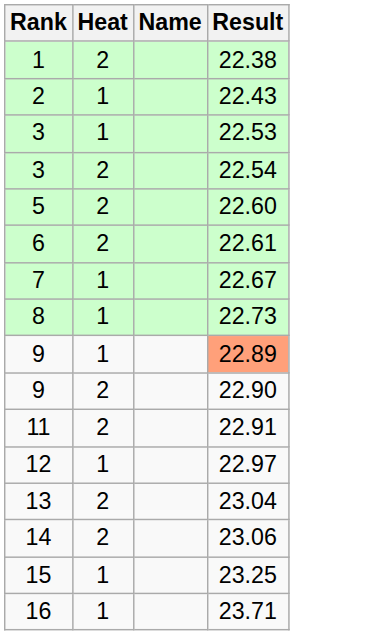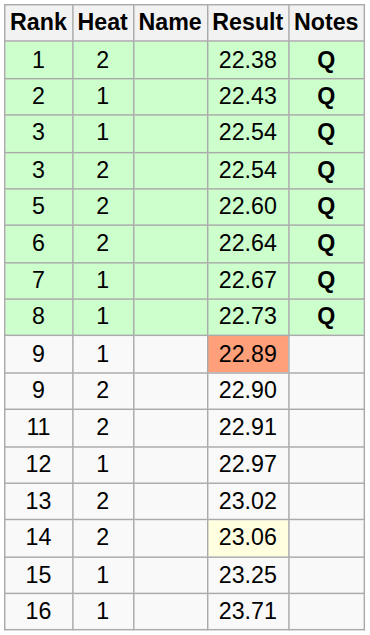 <table class="sortable wikitable">
 <tr>
 <th>Rank</th>
 <th>Heat</th>
 <th>Name</th>
 <th>Result</th>
+<th>Notes</th>
 </tr>
 <tr style="background:#ccffcc;" align="center">
 <td>1</td>
 <td>2</td>
 <td align="left"></td>
 <td>22.38</td>
+<td><strong>Q</strong></td>
 </tr>
 <tr style="background:#ccffcc;" align="center">
 <td>2</td>
 <td>1</td>
 <td align="left"></td>
 <td>22.43</td>
+<td><strong>Q</strong></td>
 </tr>
 <tr style="background:#ccffcc;" align="center">
 <td>3</td>
 <td>1</td>
 <td align="left"></td>
-<td>22.53</td>
+<td>22.54</td>
+<td><strong>Q</strong></td>
 </tr>
 <tr style="background:#ccffcc;" align="center">
 <td>3</td>
 <td>2</td>
 <td align="left"></td>
 <td>22.54</td>
+<td><strong>Q</strong></td>
 </tr>
 <tr style="background:#ccffcc;" align="center">
 <td>5</td>
 <td>2</td>
 <td align="left"></td>
 <td>22.60</td>
+<td><strong>Q</strong></td>
 </tr>
 <tr style="background:#ccffcc;" align="center">
 <td>6</td>
 <td>2</td>
 <td align="left"></td>
-<td>22.61</td>
+<td>22.64</td>
+<td><strong>Q</strong></td>
 </tr>
 <tr style="background:#ccffcc;" align="center">
 <td>7</td>
 <td>1</td>
 <td align="left"></td>
 <td>22.67</td>
+<td><strong>Q</strong></td>
 </tr>
 <tr style="background:#ccffcc;" align="center">
 <td>8</td>
 <td>1</td>
 <td align="left"></td>
 <td>22.73</td>
+<td><strong>Q</strong></td>
 </tr>
 <tr align="center">
 <td>9</td>
 <td>1</td>
 <td align="left"></td>
 <td style="background: lightsalmon;">22.89</td>
+<td></td>
 </tr>
 <tr align="center">
 <td>9</td>
 <td>2</td>
 <td align="left"></td>
 <td>22.90</td>
+<td></td>
 </tr>
 <tr align="center">
 <td>11</td>
 <td>2</td>
 <td align="left"></td>
 <td>22.91</td>
+<td></td>
 </tr>
 <tr align="center">
 <td>12</td>
 <td>1</td>
 <td align="left"></td>
 <td>22.97</td>
+<td></td>
 </tr>
 <tr align="center">
 <td>13</td>
 <td>2</td>
 <td align="left"></td>
-<td>23.04</td>
+<td>23.02</td>
+<td></td>
 </tr>
 <tr align="center">
 <td>14</td>
 <td>2</td>
 <td align="left"></td>
-<td>23.06</td>
+<td style="background: lightyellow;">23.06</td>
+<td></td>
 </tr>
 <tr align="center">
 <td>15</td>
 <td>1</td>
 <td align="left"></td>
 <td>23.25</td>
+<td></td>
 </tr>
 <tr align="center">
 <td>16</td>
 <td>1</td>
 <td align="left"></td>
 <td>23.71</td>
+<td></td>
 </tr>
 </table>
